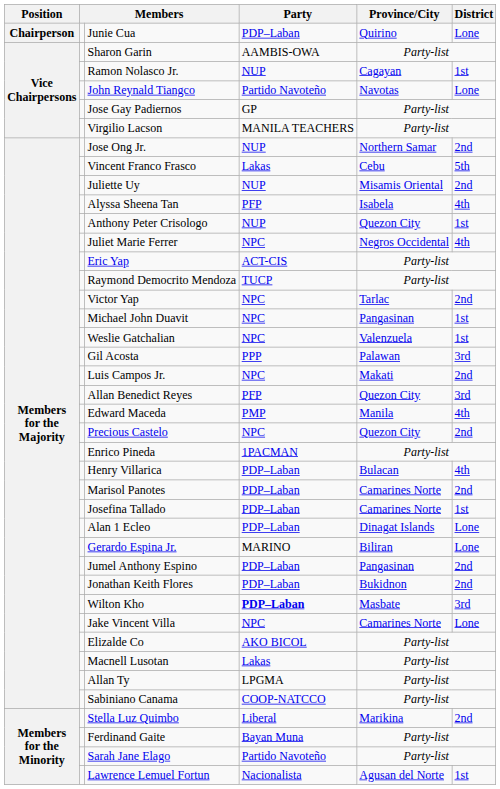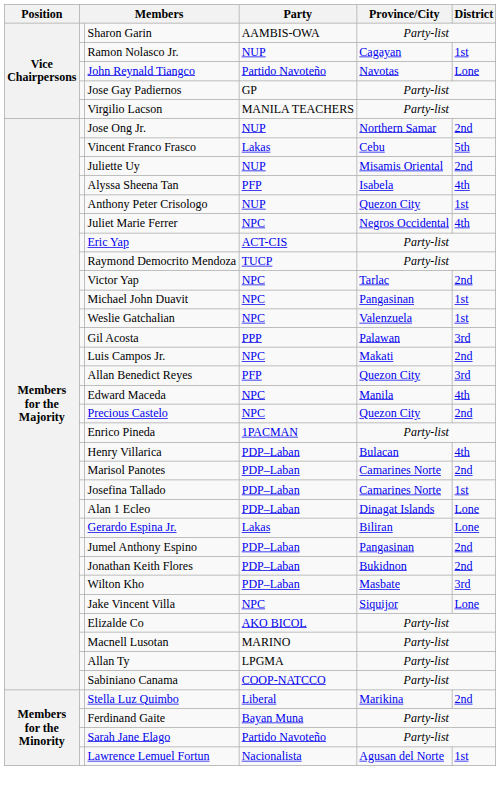 <table class="wikitable" style="font-size: 100%;">
 <tr>
 <th>Position</th>
 <th colspan="2">Members</th>
 <th>Party</th>
 <th>Province/City</th>
 <th>District</th>
-</tr>
-<tr>
-<th>Chairperson</th>
-<td></td>
-<td>Junie Cua</td>
-<td><a href='#'>PDP–Laban</a></td>
-<td><a href='#'>Quirino</a></td>
-<td><a href='#'>Lone</a></td>
 </tr>
 <tr>
 <th rowspan="5">Vice<br>Chairpersons</th>
 <td></td>
 <td>Sharon Garin</td>
 <td>AAMBIS-OWA</td>
 <td align="center" colspan="2"><em>Party-list</em></td>
 </tr>
 <tr>
 <td></td>
 <td>Ramon Nolasco Jr.</td>
 <td><a href='#'>NUP</a></td>
 <td><a href='#'>Cagayan</a></td>
 <td><a href='#'>1st</a></td>
 </tr>
 <tr>
 <td></td>
 <td><a href='#'>John Reynald Tiangco</a></td>
 <td><a href='#'>Partido Navoteño</a></td>
 <td><a href='#'>Navotas</a></td>
 <td><a href='#'>Lone</a></td>
 </tr>
 <tr>
 <td></td>
 <td>Jose Gay Padiernos</td>
 <td>GP</td>
 <td align="center" colspan="2"><em>Party-list</em></td>
 </tr>
 <tr>
 <td></td>
 <td>Virgilio Lacson</td>
 <td>MANILA TEACHERS</td>
 <td align="center" colspan="2"><em>Party-list</em></td>
 </tr>
 <tr>
 <th rowspan="30">Members<br>for the<br>Majority</th>
 <td></td>
 <td>Jose Ong Jr.</td>
 <td><a href='#'>NUP</a></td>
 <td><a href='#'>Northern Samar</a></td>
 <td><a href='#'>2nd</a></td>
 </tr>
 <tr>
 <td></td>
 <td>Vincent Franco Frasco</td>
 <td><a href='#'>Lakas</a></td>
 <td><a href='#'>Cebu</a></td>
 <td><a href='#'>5th</a></td>
 </tr>
 <tr>
 <td></td>
 <td>Juliette Uy</td>
 <td><a href='#'>NUP</a></td>
 <td><a href='#'>Misamis Oriental</a></td>
 <td><a href='#'>2nd</a></td>
 </tr>
 <tr>
 <td></td>
 <td>Alyssa Sheena Tan</td>
 <td><a href='#'>PFP</a></td>
 <td><a href='#'>Isabela</a></td>
 <td><a href='#'>4th</a></td>
 </tr>
 <tr>
 <td></td>
 <td>Anthony Peter Crisologo</td>
 <td><a href='#'>NUP</a></td>
 <td><a href='#'>Quezon City</a></td>
 <td><a href='#'>1st</a></td>
 </tr>
 <tr>
 <td></td>
 <td>Juliet Marie Ferrer</td>
 <td><a href='#'>NPC</a></td>
 <td><a href='#'>Negros Occidental</a></td>
 <td><a href='#'>4th</a></td>
 </tr>
 <tr>
 <td></td>
 <td><a href='#'>Eric Yap</a></td>
 <td><a href='#'>ACT-CIS</a></td>
 <td align="center" colspan="2"><em>Party-list</em></td>
 </tr>
 <tr>
 <td></td>
 <td>Raymond Democrito Mendoza</td>
 <td><a href='#'>TUCP</a></td>
 <td align="center" colspan="2"><em>Party-list</em></td>
 </tr>
 <tr>
 <td></td>
 <td>Victor Yap</td>
 <td><a href='#'>NPC</a></td>
 <td><a href='#'>Tarlac</a></td>
 <td><a href='#'>2nd</a></td>
 </tr>
 <tr>
 <td></td>
 <td>Michael John Duavit</td>
 <td><a href='#'>NPC</a></td>
 <td><a href='#'>Pangasinan</a></td>
 <td><a href='#'>1st</a></td>
 </tr>
 <tr>
 <td></td>
 <td>Weslie Gatchalian</td>
 <td><a href='#'>NPC</a></td>
 <td><a href='#'>Valenzuela</a></td>
 <td><a href='#'>1st</a></td>
 </tr>
 <tr>
 <td></td>
 <td>Gil Acosta</td>
 <td><a href='#'>PPP</a></td>
 <td><a href='#'>Palawan</a></td>
 <td><a href='#'>3rd</a></td>
 </tr>
 <tr>
 <td></td>
 <td>Luis Campos Jr.</td>
 <td><a href='#'>NPC</a></td>
 <td><a href='#'>Makati</a></td>
 <td><a href='#'>2nd</a></td>
 </tr>
 <tr>
 <td></td>
 <td>Allan Benedict Reyes</td>
 <td><a href='#'>PFP</a></td>
 <td><a href='#'>Quezon City</a></td>
 <td><a href='#'>3rd</a></td>
 </tr>
 <tr>
 <td></td>
 <td>Edward Maceda</td>
-<td><a href='#'>PMP</a></td>
+<td><a href='#'>NPC</a></td>
 <td><a href='#'>Manila</a></td>
 <td><a href='#'>4th</a></td>
 </tr>
 <tr>
 <td></td>
 <td><a href='#'>Precious Castelo</a></td>
 <td><a href='#'>NPC</a></td>
 <td><a href='#'>Quezon City</a></td>
 <td><a href='#'>2nd</a></td>
 </tr>
 <tr>
 <td></td>
 <td>Enrico Pineda</td>
 <td><a href='#'>1PACMAN</a></td>
 <td align="center" colspan="2"><em>Party-list</em></td>
 </tr>
 <tr>
 <td></td>
 <td>Henry Villarica</td>
 <td><a href='#'>PDP–Laban</a></td>
 <td><a href='#'>Bulacan</a></td>
 <td><a href='#'>4th</a></td>
 </tr>
 <tr>
 <td></td>
 <td>Marisol Panotes</td>
 <td><a href='#'>PDP–Laban</a></td>
 <td><a href='#'>Camarines Norte</a></td>
 <td><a href='#'>2nd</a></td>
 </tr>
 <tr>
 <td></td>
 <td>Josefina Tallado</td>
 <td><a href='#'>PDP–Laban</a></td>
 <td><a href='#'>Camarines Norte</a></td>
 <td><a href='#'>1st</a></td>
 </tr>
 <tr>
 <td></td>
 <td>Alan 1 Ecleo</td>
 <td><a href='#'>PDP–Laban</a></td>
 <td><a href='#'>Dinagat Islands</a></td>
 <td><a href='#'>Lone</a></td>
 </tr>
 <tr>
 <td></td>
 <td><a href='#'>Gerardo Espina Jr.</a></td>
-<td>MARINO</td>
+<td><a href='#'>Lakas</a></td>
 <td><a href='#'>Biliran</a></td>
 <td><a href='#'>Lone</a></td>
 </tr>
 <tr>
 <td></td>
 <td>Jumel Anthony Espino</td>
 <td><a href='#'>PDP–Laban</a></td>
 <td><a href='#'>Pangasinan</a></td>
 <td><a href='#'>2nd</a></td>
 </tr>
 <tr>
 <td></td>
 <td>Jonathan Keith Flores</td>
 <td><a href='#'>PDP–Laban</a></td>
 <td><a href='#'>Bukidnon</a></td>
 <td><a href='#'>2nd</a></td>
 </tr>
 <tr>
 <td></td>
 <td>Wilton Kho</td>
-<td><strong><a href='#'>PDP–Laban</a></strong></td>
+<td><a href='#'>PDP–Laban</a></td>
 <td><a href='#'>Masbate</a></td>
 <td><a href='#'>3rd</a></td>
 </tr>
 <tr>
 <td></td>
 <td>Jake Vincent Villa</td>
 <td><a href='#'>NPC</a></td>
-<td><a href='#'>Camarines Norte</a></td>
+<td><a href='#'>Siquijor</a></td>
 <td><a href='#'>Lone</a></td>
 </tr>
 <tr>
 <td></td>
 <td>Elizalde Co</td>
 <td><a href='#'>AKO BICOL</a></td>
 <td align="center" colspan="2"><em>Party-list</em></td>
 </tr>
 <tr>
 <td></td>
 <td>Macnell Lusotan</td>
-<td><a href='#'>Lakas</a></td>
+<td>MARINO</td>
 <td align="center" colspan="2"><em>Party-list</em></td>
 </tr>
 <tr>
 <td></td>
 <td>Allan Ty</td>
 <td>LPGMA</td>
 <td align="center" colspan="2"><em>Party-list</em></td>
 </tr>
 <tr>
 <td></td>
 <td>Sabiniano Canama</td>
 <td><a href='#'>COOP-NATCCO</a></td>
 <td align="center" colspan="2"><em>Party-list</em></td>
 </tr>
 <tr>
 <th rowspan="4">Members<br>for the<br>Minority</th>
 <td></td>
 <td><a href='#'>Stella Luz Quimbo</a></td>
 <td><a href='#'>Liberal</a></td>
 <td><a href='#'>Marikina</a></td>
 <td><a href='#'>2nd</a></td>
 </tr>
 <tr>
 <td></td>
 <td>Ferdinand Gaite</td>
 <td><a href='#'>Bayan Muna</a></td>
 <td align="center" colspan="2"><em>Party-list</em></td>
 </tr>
 <tr>
 <td></td>
 <td><a href='#'>Sarah Jane Elago</a></td>
 <td><a href='#'>Partido Navoteño</a></td>
 <td align="center" colspan="2"><em>Party-list</em></td>
 </tr>
 <tr>
 <td></td>
 <td><a href='#'>Lawrence Lemuel Fortun</a></td>
 <td><a href='#'>Nacionalista</a></td>
 <td><a href='#'>Agusan del Norte</a></td>
 <td><a href='#'>1st</a></td>
 </tr>
 </table>
